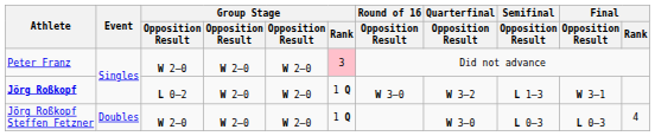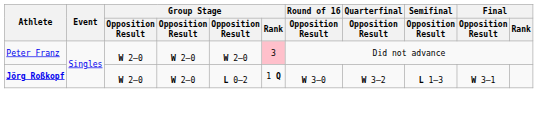 <table class=wikitable style="font-size:90%">
 <tr>
 <th rowspan="2">Athlete</th>
 <th rowspan="2">Event</th>
 <th colspan="4">Group Stage</th>
 <th>Round of 16</th>
 <th>Quarterfinal</th>
 <th>Semifinal</th>
 <th colspan=2>Final</th>
 </tr>
 <tr>
 <th>Opposition<br>Result</th>
 <th>Opposition<br>Result</th>
 <th>Opposition<br>Result</th>
 <th>Rank</th>
 <th>Opposition<br>Result</th>
 <th>Opposition<br>Result</th>
 <th>Opposition<br>Result</th>
 <th>Opposition<br>Result</th>
 <th>Rank</th>
 </tr>
 <tr align=center>
 <td align=left><a href='#'>Peter Franz</a></td>
 <td align=left rowspan=2><a href='#'>Singles</a></td>
 <td><br><strong>W</strong> 2–0</td>
 <td><br><strong>W</strong> 2–0</td>
 <td><br><strong>W</strong> 2–0</td>
 <td style="background: pink;">3</td>
 <td colspan=5>Did not advance</td>
 </tr>
 <tr align=center>
 <td align=left><strong><a href='#'>Jörg Roßkopf</a></strong></td>
-<td><br><strong>L</strong> 0–2</td>
 <td><br><strong>W</strong> 2–0</td>
 <td><br><strong>W</strong> 2–0</td>
+<td><br><strong>L</strong> 0–2</td>
 <td>1 <strong>Q</strong></td>
 <td><br><strong>W</strong> 3–0</td>
 <td><br><strong>W</strong> 3–2</td>
 <td><br><strong>L</strong> 1–3</td>
 <td><br><strong>W</strong> 3–1</td>
 <td></td>
 </tr>
-<tr align=center>
-<td align=left><a href='#'>Jörg Roßkopf</a><br><a href='#'>Steffen Fetzner</a></td>
-<td align=left><a href='#'>Doubles</a></td>
-<td><br><strong>W</strong> 2–0</td>
-<td><br><strong>W</strong> 2–0</td>
-<td><br><strong>W</strong> 2–0</td>
-<td>1 <strong>Q</strong></td>
-<td></td>
-<td><br><strong>W</strong> 3–0</td>
-<td><br><strong>L</strong> 0–3</td>
-<td><br><strong>L</strong> 0–3</td>
-<td>4</td>
-</tr>
 </table>
